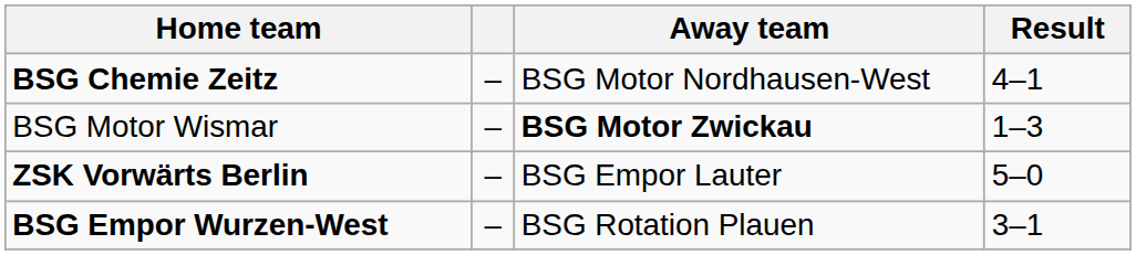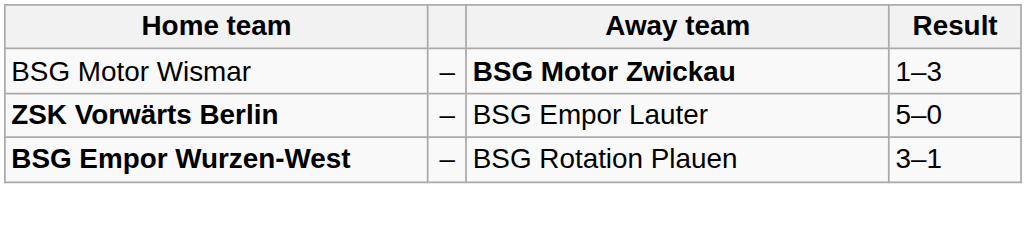 <table class="wikitable" style="width:585px;" border="1">
 <tr>
 <th style="width:250px;" align="left">Home team</th>
 <th style="width:15px;"></th>
 <th style="width:250px;" align="left">Away team</th>
 <th style="width:70px;" align="center;">Result</th>
-</tr>
-<tr>
-<td><strong>BSG Chemie Zeitz</strong></td>
-<td align="center">–</td>
-<td>BSG Motor Nordhausen-West</td>
-<td>4–1</td>
 </tr>
 <tr>
 <td>BSG Motor Wismar</td>
 <td align="center">–</td>
 <td><strong>BSG Motor Zwickau</strong></td>
 <td>1–3</td>
 </tr>
 <tr>
 <td><strong>ZSK Vorwärts Berlin</strong></td>
 <td align="center">–</td>
 <td>BSG Empor Lauter</td>
 <td>5–0</td>
 </tr>
 <tr>
 <td><strong>BSG Empor Wurzen-West</strong></td>
 <td align="center">–</td>
 <td>BSG Rotation Plauen</td>
 <td>3–1</td>
 </tr>
 </table>
